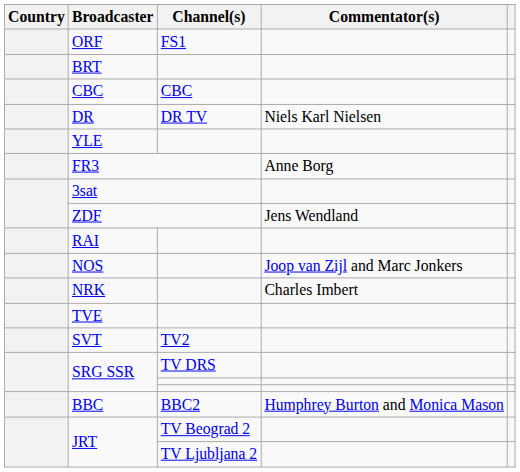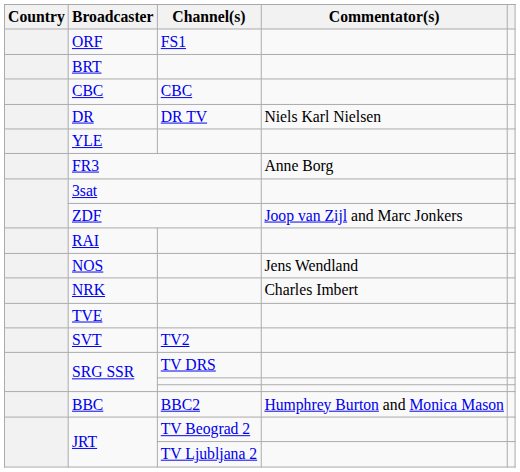 <table class="wikitable plainrowheaders">
 <tr>
 </tr>
 <tr>
 <th scope="col">Country</th>
 <th scope="col">Broadcaster</th>
 <th scope="col">Channel(s)</th>
 <th scope="col">Commentator(s)</th>
 <th scope="col"></th>
 </tr>
 <tr>
 <th scope="row"></th>
 <td><a href='#'>ORF</a></td>
 <td><a href='#'>FS1</a></td>
 <td></td>
 <td style="text-align:center"></td>
 </tr>
 <tr>
 <th scope="row"></th>
 <td><a href='#'>BRT</a></td>
 <td></td>
 <td></td>
 <td style="text-align:center"></td>
 </tr>
 <tr>
 <th scope="row"></th>
 <td><a href='#'>CBC</a></td>
 <td><a href='#'>CBC</a></td>
 <td></td>
 <td style="text-align:center"></td>
 </tr>
 <tr>
 <th scope="row"></th>
 <td><a href='#'>DR</a></td>
 <td><a href='#'>DR TV</a></td>
 <td>Niels Karl Nielsen</td>
 <td style="text-align:center"></td>
 </tr>
 <tr>
 <th scope="row"></th>
 <td><a href='#'>YLE</a></td>
 <td></td>
 <td></td>
 <td style="text-align:center"></td>
 </tr>
 <tr>
 <th scope="row"></th>
 <td colspan="2"><a href='#'>FR3</a></td>
 <td>Anne Borg</td>
 <td style="text-align:center"></td>
 </tr>
 <tr>
 <th scope="row" rowspan="2"></th>
 <td colspan="2"><a href='#'>3sat</a></td>
 <td></td>
 <td style="text-align:center"></td>
 </tr>
 <tr>
 <td colspan="2"><a href='#'>ZDF</a></td>
-<td>Jens Wendland</td>
+<td><a href='#'>Joop van Zijl</a> and Marc Jonkers</td>
 <td style="text-align:center"></td>
 </tr>
 <tr>
 <th scope="row"></th>
 <td><a href='#'>RAI</a></td>
 <td></td>
 <td></td>
 <td style="text-align:center"></td>
 </tr>
 <tr>
 <th scope="row"></th>
 <td><a href='#'>NOS</a></td>
 <td></td>
-<td><a href='#'>Joop van Zijl</a> and Marc Jonkers</td>
+<td>Jens Wendland</td>
 <td style="text-align:center"></td>
 </tr>
 <tr>
 <th scope="row"></th>
 <td><a href='#'>NRK</a></td>
 <td></td>
 <td>Charles Imbert</td>
 <td style="text-align:center"></td>
 </tr>
 <tr>
 <th scope="row"></th>
 <td><a href='#'>TVE</a></td>
 <td></td>
 <td></td>
 <td style="text-align:center"></td>
 </tr>
 <tr>
 <th scope="row"></th>
 <td><a href='#'>SVT</a></td>
 <td><a href='#'>TV2</a></td>
 <td></td>
 <td style="text-align:center"></td>
 </tr>
 <tr>
 <th scope="rowgroup" rowspan="3"></th>
 <td rowspan="3"><a href='#'>SRG SSR</a></td>
 <td><a href='#'>TV DRS</a></td>
 <td></td>
 <td style="text-align:center"></td>
 </tr>
 <tr>
 <td></td>
 <td></td>
 <td style="text-align:center"></td>
 </tr>
 <tr>
 <td></td>
 <td></td>
 <td style="text-align:center"></td>
 </tr>
 <tr>
 <th scope="row"></th>
 <td><a href='#'>BBC</a></td>
 <td><a href='#'>BBC2</a></td>
 <td><a href='#'>Humphrey Burton</a> and <a href='#'>Monica Mason</a></td>
 <td style="text-align:center"></td>
 </tr>
 <tr>
 <th scope="rowgroup" rowspan="2"></th>
 <td rowspan="2"><a href='#'>JRT</a></td>
 <td><a href='#'>TV Beograd 2</a></td>
 <td></td>
 <td style="text-align:center"></td>
 </tr>
 <tr>
 <td><a href='#'>TV Ljubljana 2</a></td>
 <td></td>
 <td style="text-align:center"></td>
 </tr>
 </table>
